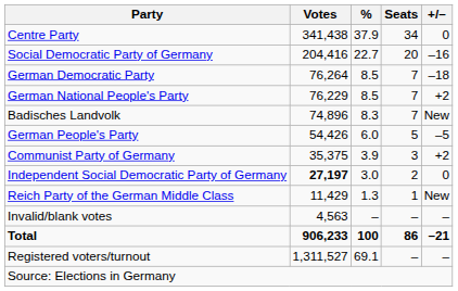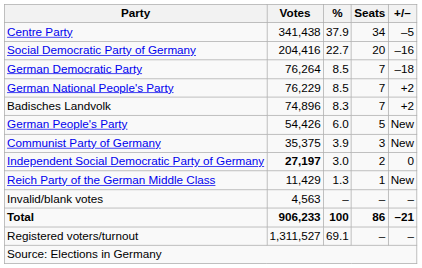 <table class="wikitable" style="text-align:right">
 <tr>
 <th>Party</th>
 <th>Votes</th>
 <th>%</th>
 <th>Seats</th>
 <th>+/–</th>
 </tr>
 <tr>
 <td align="left"><a href='#'>Centre Party</a></td>
 <td>341,438</td>
 <td>37.9</td>
 <td>34</td>
-<td>0</td>
+<td>–5</td>
 </tr>
 <tr>
 <td align="left"><a href='#'>Social Democratic Party of Germany</a></td>
 <td>204,416</td>
 <td>22.7</td>
 <td>20</td>
 <td>–16</td>
 </tr>
 <tr>
 <td align="left"><a href='#'>German Democratic Party</a></td>
 <td>76,264</td>
 <td>8.5</td>
 <td>7</td>
 <td>–18</td>
 </tr>
 <tr>
 <td align="left"><a href='#'>German National People's Party</a></td>
 <td>76,229</td>
 <td>8.5</td>
 <td>7</td>
 <td>+2</td>
 </tr>
 <tr>
 <td align="left">Badisches Landvolk</td>
 <td>74,896</td>
 <td>8.3</td>
 <td>7</td>
-<td>New</td>
+<td>+2</td>
 </tr>
 <tr>
 <td align="left"><a href='#'>German People's Party</a></td>
 <td>54,426</td>
 <td>6.0</td>
 <td>5</td>
-<td>–5</td>
+<td>New</td>
 </tr>
 <tr>
 <td align="left"><a href='#'>Communist Party of Germany</a></td>
 <td>35,375</td>
 <td>3.9</td>
 <td>3</td>
-<td>+2</td>
+<td>New</td>
 </tr>
 <tr>
 <td align="left"><a href='#'>Independent Social Democratic Party of Germany</a></td>
 <td><strong>27,197</strong></td>
 <td>3.0</td>
 <td>2</td>
 <td>0</td>
 </tr>
 <tr>
 <td align="left"><a href='#'>Reich Party of the German Middle Class</a></td>
 <td>11,429</td>
 <td>1.3</td>
 <td>1</td>
 <td>New</td>
 </tr>
 <tr>
 <td align="left">Invalid/blank votes</td>
 <td>4,563</td>
 <td>–</td>
 <td>–</td>
 <td>–</td>
 </tr>
 <tr>
 <td align="left"><strong>Total</strong></td>
 <td><strong>906,233</strong></td>
 <td><strong>100</strong></td>
 <td><strong>86</strong></td>
 <td><strong>–21</strong></td>
 </tr>
 <tr>
 <td align="left">Registered voters/turnout</td>
 <td>1,311,527</td>
 <td>69.1</td>
 <td>–</td>
 <td>–</td>
 </tr>
 <tr>
 <td colspan="5" align="left">Source: Elections in Germany</td>
 </tr>
 </table>
